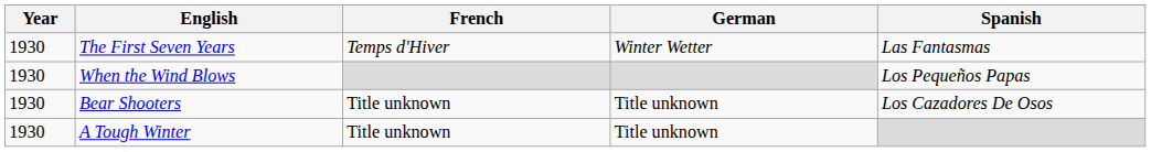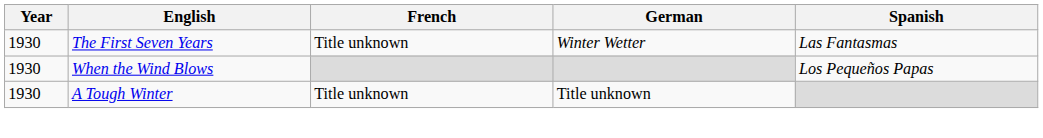 <table class="wikitable sortable" style="width:81%;">
 <tr>
 <th width=5%>Year</th>
 <th width=19%>English</th>
 <th style="width:19%;">French</th>
 <th style="width:19%;">German</th>
 <th style="width:19%;">Spanish</th>
 </tr>
 <tr>
 <td>1930</td>
 <td><em><a href='#'>The First Seven Years</a></em></td>
-<td><em>Temps d'Hiver</em><br></td>
+<td>Title unknown</td>
 <td><em>Winter Wetter</em> <br></td>
 <td><em>Las Fantasmas</em> <br></td>
 </tr>
 <tr>
 <td>1930</td>
 <td><em><a href='#'>When the Wind Blows</a></em></td>
 <td style="background: #dcdcdc;"></td>
 <td style="background: #dcdcdc;"></td>
 <td><em>Los Pequeños Papas</em><br></td>
 </tr>
 <tr>
 <td>1930</td>
-<td><em><a href='#'>Bear Shooters</a></em></td>
-<td>Title unknown</td>
-<td>Title unknown</td>
-<td><em>Los Cazadores De Osos</em> <br></td>
-</tr>
-<tr>
-<td>1930</td>
 <td><em><a href='#'>A Tough Winter</a></em></td>
 <td>Title unknown</td>
 <td>Title unknown</td>
 <td style="background: #dcdcdc;"></td>
 </tr>
 </table>
